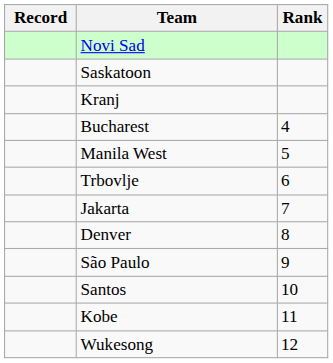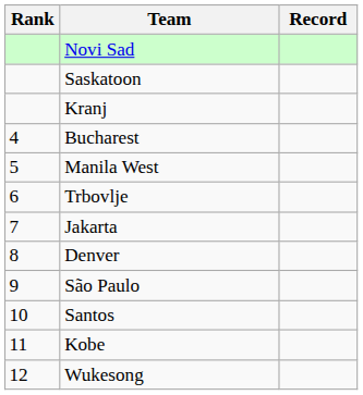 <table class="wikitable">
 <tr>
+<th width=40>Rank</th>
+<th width=180>Team</th>
 <th width=60>Record</th>
-<th width=180>Team</th>
-<th width=40>Rank</th>
 </tr>
 <tr bgcolor="#ccffcc">
 <td></td>
 <td> <a href='#'>Novi Sad</a></td>
 <td></td>
 </tr>
 <tr bgcolor=>
 <td></td>
 <td> Saskatoon</td>
 <td></td>
 </tr>
 <tr bgcolor=>
 <td></td>
 <td> Kranj</td>
 <td></td>
 </tr>
 <tr>
+<td>4</td>
+<td> Bucharest</td>
 <td></td>
-<td> Bucharest</td>
-<td>4</td>
 </tr>
 <tr>
+<td>5</td>
+<td> Manila West</td>
 <td></td>
-<td> Manila West</td>
-<td>5</td>
 </tr>
 <tr>
+<td>6</td>
+<td> Trbovlje</td>
 <td></td>
-<td> Trbovlje</td>
-<td>6</td>
 </tr>
 <tr>
+<td>7</td>
+<td> Jakarta</td>
 <td></td>
-<td> Jakarta</td>
-<td>7</td>
 </tr>
 <tr>
+<td>8</td>
+<td> Denver</td>
 <td></td>
-<td> Denver</td>
-<td>8</td>
 </tr>
 <tr>
+<td>9</td>
+<td> São Paulo</td>
 <td></td>
-<td> São Paulo</td>
-<td>9</td>
 </tr>
 <tr>
+<td>10</td>
+<td> Santos</td>
 <td></td>
-<td> Santos</td>
-<td>10</td>
 </tr>
 <tr>
+<td>11</td>
+<td> Kobe</td>
 <td></td>
-<td> Kobe</td>
-<td>11</td>
 </tr>
 <tr>
+<td>12</td>
+<td> Wukesong</td>
 <td></td>
-<td> Wukesong</td>
-<td>12</td>
 </tr>
 </table>
